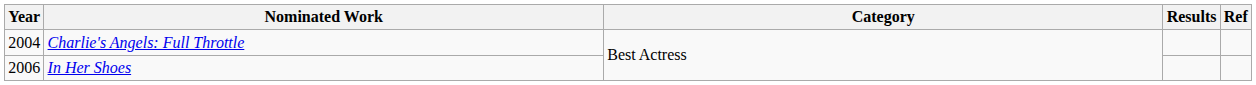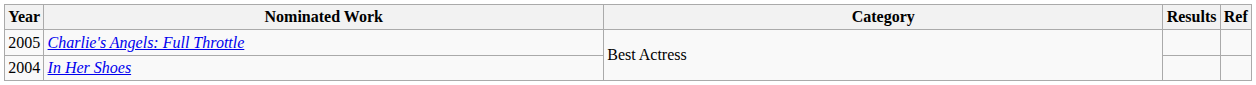 <table class="wikitable">
 <tr>
 <th scope="col" style="width:1em;">Year</th>
 <th scope="col" style="width:35em;">Nominated Work</th>
 <th scope="col" style="width:35em;">Category</th>
 <th scope="col" style="width:1em;">Results</th>
 <th scope="col" style="width:1em;">Ref</th>
 </tr>
 <tr>
-<td>2004</td>
+<td>2005</td>
 <td><em><a href='#'>Charlie's Angels: Full Throttle</a></em></td>
 <td rowspan="2">Best Actress</td>
 <td></td>
 <td></td>
 </tr>
 <tr>
-<td>2006</td>
+<td>2004</td>
 <td><em><a href='#'>In Her Shoes</a></em></td>
 <td></td>
 <td></td>
 </tr>
 </table>
